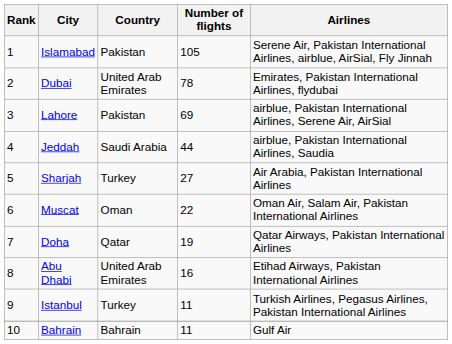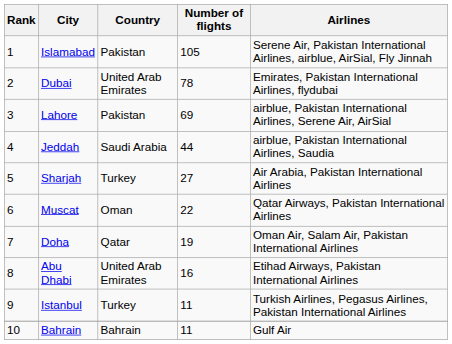 <table class="wikitable sortable">
 <tr>
 <th>Rank</th>
 <th>City</th>
 <th>Country</th>
 <th>Number of flights</th>
 <th>Airlines</th>
 </tr>
 <tr>
 <td>1</td>
 <td><a href='#'>Islamabad</a></td>
 <td>Pakistan</td>
 <td>105</td>
 <td>Serene Air, Pakistan International Airlines, airblue, AirSial, Fly Jinnah</td>
 </tr>
 <tr>
 <td>2</td>
 <td><a href='#'>Dubai</a></td>
 <td>United Arab Emirates</td>
 <td>78</td>
 <td>Emirates, Pakistan International Airlines, flydubai</td>
 </tr>
 <tr>
 <td>3</td>
 <td><a href='#'>Lahore</a></td>
 <td>Pakistan</td>
 <td>69</td>
 <td>airblue, Pakistan International Airlines, Serene Air, AirSial</td>
 </tr>
 <tr>
 <td>4</td>
 <td><a href='#'>Jeddah</a></td>
 <td>Saudi Arabia</td>
 <td>44</td>
 <td>airblue, Pakistan International Airlines, Saudia</td>
 </tr>
 <tr>
 <td>5</td>
 <td><a href='#'>Sharjah</a></td>
 <td>Turkey</td>
 <td>27</td>
 <td>Air Arabia, Pakistan International Airlines</td>
 </tr>
 <tr>
 <td>6</td>
 <td><a href='#'>Muscat</a></td>
 <td>Oman</td>
 <td>22</td>
-<td>Oman Air, Salam Air, Pakistan International Airlines</td>
+<td>Qatar Airways, Pakistan International Airlines</td>
 </tr>
 <tr>
 <td>7</td>
 <td><a href='#'>Doha</a></td>
 <td>Qatar</td>
 <td>19</td>
-<td>Qatar Airways, Pakistan International Airlines</td>
+<td>Oman Air, Salam Air, Pakistan International Airlines</td>
 </tr>
 <tr>
 <td>8</td>
 <td><a href='#'>Abu Dhabi</a></td>
 <td>United Arab Emirates</td>
 <td>16</td>
 <td>Etihad Airways, Pakistan International Airlines</td>
 </tr>
 <tr>
 <td>9</td>
 <td><a href='#'>Istanbul</a></td>
 <td>Turkey</td>
 <td>11</td>
 <td>Turkish Airlines, Pegasus Airlines, Pakistan International Airlines</td>
 </tr>
 <tr>
 </tr>
 <tr>
 <td>10</td>
 <td><a href='#'>Bahrain</a></td>
 <td>Bahrain</td>
 <td>11</td>
 <td>Gulf Air</td>
 </tr>
 </table>
